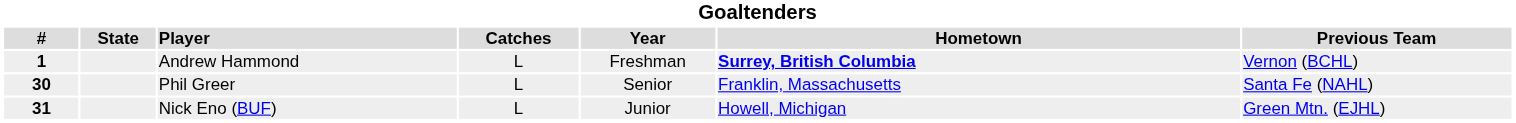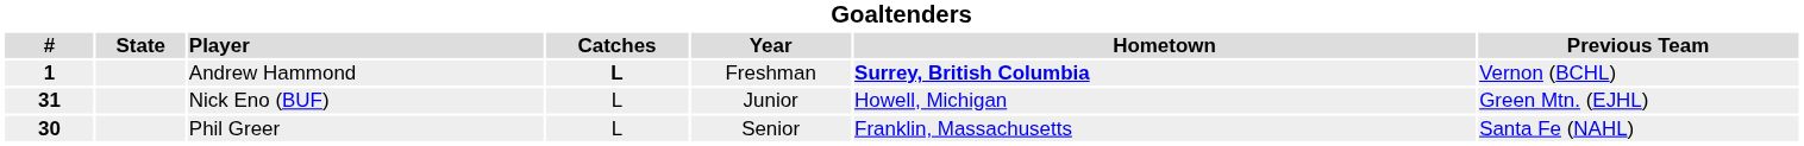 <table width=90%>
 <tr>
 <th colspan=7  style="text-align:center"><big>Goaltenders</big></th>
 </tr>
 <tr bgcolor="#dddddd">
 <th width=5%>#</th>
 <th width=5%>State</th>
 <td align=left!!width=10%><strong>Player</strong></td>
 <th width=8%>Catches</th>
 <th width=9%>Year</th>
 <th width=35%>Hometown</th>
 <th width=18%>Previous Team</th>
 </tr>
 <tr bgcolor="#eeeeee">
 <td align=center><strong>1</strong></td>
 <td align=center></td>
 <td>Andrew Hammond</td>
-<td align=center>L</td>
+<td align=center><strong>L</strong></td>
 <td align=center>Freshman</td>
 <td><strong><a href='#'>Surrey, British Columbia</a></strong></td>
 <td><a href='#'>Vernon</a> (<a href='#'>BCHL</a>)</td>
+</tr>
+<tr bgcolor="#eeeeee">
+<td align=center><strong>31</strong></td>
+<td align=center></td>
+<td>Nick Eno (<a href='#'>BUF</a>)</td>
+<td align=center>L</td>
+<td align=center>Junior</td>
+<td><a href='#'>Howell, Michigan</a></td>
+<td><a href='#'>Green Mtn.</a> (<a href='#'>EJHL</a>)</td>
 </tr>
 <tr bgcolor="#eeeeee">
 <td align=center><strong>30</strong></td>
 <td align=center></td>
 <td>Phil Greer</td>
 <td align=center>L</td>
 <td align=center>Senior</td>
 <td><a href='#'>Franklin, Massachusetts</a></td>
 <td><a href='#'>Santa Fe</a> (<a href='#'>NAHL</a>)</td>
 </tr>
-<tr bgcolor="#eeeeee">
-<td align=center><strong>31</strong></td>
-<td align=center></td>
-<td>Nick Eno (<a href='#'>BUF</a>)</td>
-<td align=center>L</td>
-<td align=center>Junior</td>
-<td><a href='#'>Howell, Michigan</a></td>
-<td><a href='#'>Green Mtn.</a> (<a href='#'>EJHL</a>)</td>
-</tr>
 </table>
